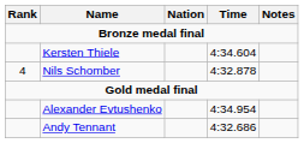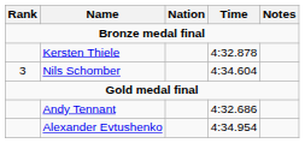 <table class="wikitable" style="text-align:center">
 <tr>
 <th>Rank</th>
 <th>Name</th>
 <th>Nation</th>
 <th>Time</th>
 <th>Notes</th>
 </tr>
 <tr>
 <td colspan=5><strong>Bronze medal final</strong></td>
 </tr>
 <tr>
 <td></td>
 <td align=left><a href='#'>Kersten Thiele</a></td>
 <td align=left></td>
+<td>4:32.878</td>
+<td></td>
+</tr>
+<tr>
+<td>3</td>
+<td align=left><a href='#'>Nils Schomber</a></td>
+<td align=left></td>
 <td>4:34.604</td>
 <td></td>
 </tr>
 <tr>
-<td>4</td>
-<td align=left><a href='#'>Nils Schomber</a></td>
-<td align=left></td>
-<td>4:32.878</td>
-<td></td>
+<td colspan=5><strong>Gold medal final</strong></td>
 </tr>
 <tr>
-<td colspan=5><strong>Gold medal final</strong></td>
+<td></td>
+<td align=left><a href='#'>Andy Tennant</a></td>
+<td align=left></td>
+<td>4:32.686</td>
+<td></td>
 </tr>
 <tr>
 <td></td>
 <td align=left><a href='#'>Alexander Evtushenko</a></td>
 <td align=left></td>
 <td>4:34.954</td>
 <td></td>
 </tr>
-<tr>
-<td></td>
-<td align=left><a href='#'>Andy Tennant</a></td>
-<td align=left></td>
-<td>4:32.686</td>
-<td></td>
-</tr>
 </table>
